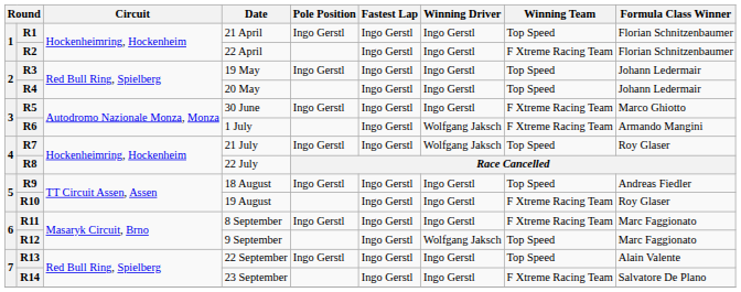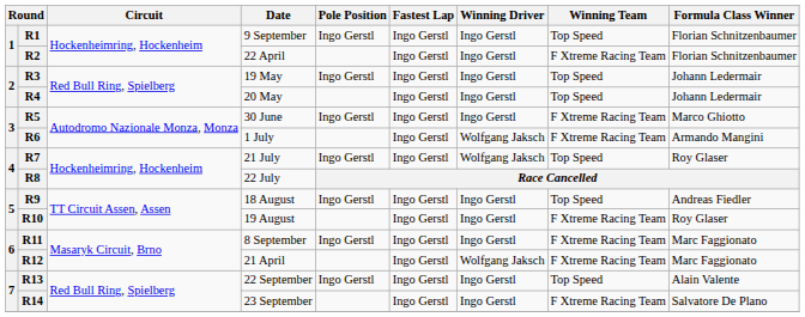 <table class="wikitable" style="font-size: 85%;">
 <tr>
 <th colspan=2>Round</th>
 <th>Circuit</th>
 <th>Date</th>
 <th>Pole Position</th>
 <th>Fastest Lap</th>
 <th>Winning Driver</th>
 <th>Winning Team</th>
 <th>Formula Class Winner</th>
 </tr>
 <tr>
 <th rowspan=2>1</th>
 <th>R1</th>
 <td rowspan=2> <a href='#'>Hockenheimring</a>, <a href='#'>Hockenheim</a></td>
-<td>21 April</td>
+<td>9 September</td>
 <td> Ingo Gerstl</td>
 <td> Ingo Gerstl</td>
 <td> Ingo Gerstl</td>
 <td> Top Speed</td>
 <td> Florian Schnitzenbaumer</td>
 </tr>
 <tr>
 <th>R2</th>
 <td>22 April</td>
 <td></td>
 <td> Ingo Gerstl</td>
 <td> Ingo Gerstl</td>
 <td> F Xtreme Racing Team</td>
 <td> Florian Schnitzenbaumer</td>
 </tr>
 <tr>
 <th rowspan=2>2</th>
 <th>R3</th>
 <td rowspan=2> <a href='#'>Red Bull Ring</a>, <a href='#'>Spielberg</a></td>
 <td>19 May</td>
 <td> Ingo Gerstl</td>
 <td> Ingo Gerstl</td>
 <td> Ingo Gerstl</td>
 <td> Top Speed</td>
 <td> Johann Ledermair</td>
 </tr>
 <tr>
 <th>R4</th>
 <td>20 May</td>
 <td></td>
 <td> Ingo Gerstl</td>
 <td> Ingo Gerstl</td>
 <td> Top Speed</td>
 <td> Johann Ledermair</td>
 </tr>
 <tr>
 <th rowspan=2>3</th>
 <th>R5</th>
 <td rowspan=2> <a href='#'>Autodromo Nazionale Monza</a>, <a href='#'>Monza</a></td>
 <td>30 June</td>
 <td> Ingo Gerstl</td>
 <td> Ingo Gerstl</td>
 <td> Ingo Gerstl</td>
 <td> F Xtreme Racing Team</td>
 <td> Marco Ghiotto</td>
 </tr>
 <tr>
 <th>R6</th>
 <td>1 July</td>
 <td></td>
 <td> Ingo Gerstl</td>
 <td> Wolfgang Jaksch</td>
 <td> F Xtreme Racing Team</td>
 <td> Armando Mangini</td>
 </tr>
 <tr>
 <th rowspan=2>4</th>
 <th>R7</th>
 <td rowspan=2> <a href='#'>Hockenheimring</a>, <a href='#'>Hockenheim</a></td>
 <td>21 July</td>
 <td> Ingo Gerstl</td>
 <td> Ingo Gerstl</td>
 <td> Wolfgang Jaksch</td>
 <td> Top Speed</td>
 <td> Roy Glaser</td>
 </tr>
 <tr>
 <th>R8</th>
 <td>22 July</td>
 <th colspan="5"><em>Race Cancelled</em></th>
 </tr>
 <tr>
 <th rowspan=2>5</th>
 <th>R9</th>
 <td rowspan=2> <a href='#'>TT Circuit Assen</a>, <a href='#'>Assen</a></td>
 <td>18 August</td>
 <td> Ingo Gerstl</td>
 <td> Ingo Gerstl</td>
 <td> Ingo Gerstl</td>
 <td> Top Speed</td>
 <td> Andreas Fiedler</td>
 </tr>
 <tr>
 <th>R10</th>
 <td>19 August</td>
 <td></td>
 <td> Ingo Gerstl</td>
 <td> Ingo Gerstl</td>
 <td> F Xtreme Racing Team</td>
 <td> Roy Glaser</td>
 </tr>
 <tr>
 <th rowspan=2>6</th>
 <th>R11</th>
 <td rowspan=2> <a href='#'>Masaryk Circuit</a>, <a href='#'>Brno</a></td>
 <td>8 September</td>
 <td> Ingo Gerstl</td>
 <td> Ingo Gerstl</td>
 <td> Ingo Gerstl</td>
 <td> F Xtreme Racing Team</td>
 <td> Marc Faggionato</td>
 </tr>
 <tr>
 <th>R12</th>
-<td>9 September</td>
+<td>21 April</td>
 <td></td>
 <td> Ingo Gerstl</td>
 <td> Wolfgang Jaksch</td>
-<td> Top Speed</td>
+<td> F Xtreme Racing Team</td>
 <td> Marc Faggionato</td>
 </tr>
 <tr>
 <th rowspan=2>7</th>
 <th>R13</th>
 <td rowspan=2> <a href='#'>Red Bull Ring</a>, <a href='#'>Spielberg</a></td>
 <td>22 September</td>
 <td> Ingo Gerstl</td>
 <td> Ingo Gerstl</td>
 <td> Ingo Gerstl</td>
 <td> Top Speed</td>
 <td> Alain Valente</td>
 </tr>
 <tr>
 <th>R14</th>
 <td>23 September</td>
 <td></td>
 <td> Ingo Gerstl</td>
 <td> Ingo Gerstl</td>
 <td> F Xtreme Racing Team</td>
 <td> Salvatore De Plano</td>
 </tr>
 <tr>
 </tr>
 </table>
